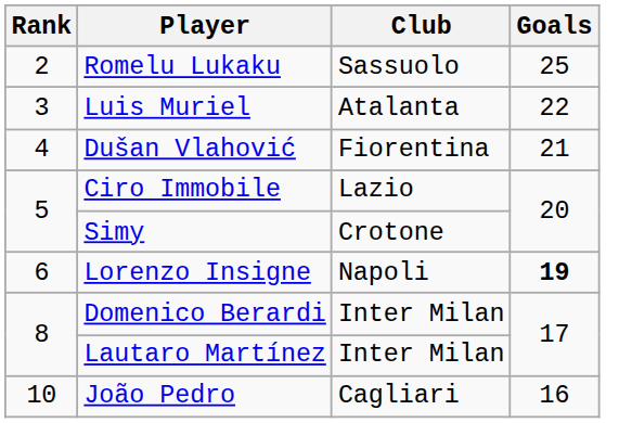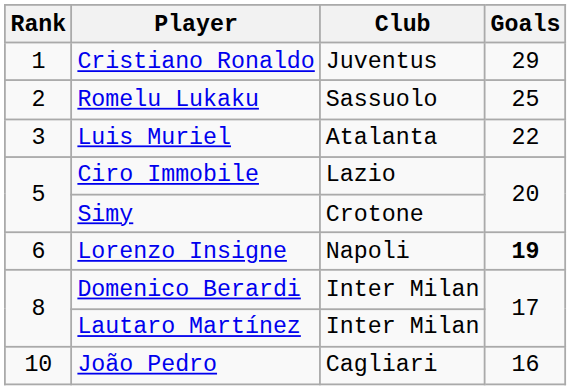 <table class="wikitable" style="text-align:center">
 <tr>
 <th>Rank</th>
 <th>Player</th>
 <th>Club</th>
 <th>Goals</th>
+</tr>
+<tr>
+<td>1</td>
+<td align="left"> <a href='#'>Cristiano Ronaldo</a></td>
+<td align="left">Juventus</td>
+<td>29</td>
 </tr>
 <tr>
 <td>2</td>
 <td align="left"> <a href='#'>Romelu Lukaku</a></td>
 <td align="left">Sassuolo</td>
 <td>25</td>
 </tr>
 <tr>
 <td>3</td>
 <td align="left"> <a href='#'>Luis Muriel</a></td>
 <td align="left">Atalanta</td>
 <td>22</td>
-</tr>
-<tr>
-<td>4</td>
-<td align="left"> <a href='#'>Dušan Vlahović</a></td>
-<td align="left">Fiorentina</td>
-<td>21</td>
 </tr>
 <tr>
 <td rowspan="2">5</td>
 <td align="left"> <a href='#'>Ciro Immobile</a></td>
 <td align="left">Lazio</td>
 <td rowspan="2">20</td>
 </tr>
 <tr>
 <td align="left"> <a href='#'>Simy</a></td>
 <td align="left">Crotone</td>
 </tr>
 <tr>
 <td>6</td>
 <td align="left"> <a href='#'>Lorenzo Insigne</a></td>
 <td align="left">Napoli</td>
 <td><strong>19</strong></td>
 </tr>
 <tr>
 <td rowspan="2">8</td>
 <td align="left"> <a href='#'>Domenico Berardi</a></td>
 <td align="left">Inter Milan</td>
 <td rowspan="2">17</td>
 </tr>
 <tr>
 <td align="left"> <a href='#'>Lautaro Martínez</a></td>
 <td align="left">Inter Milan</td>
 </tr>
 <tr>
 <td>10</td>
 <td align="left"> <a href='#'>João Pedro</a></td>
 <td align="left">Cagliari</td>
 <td>16</td>
 </tr>
 </table>
